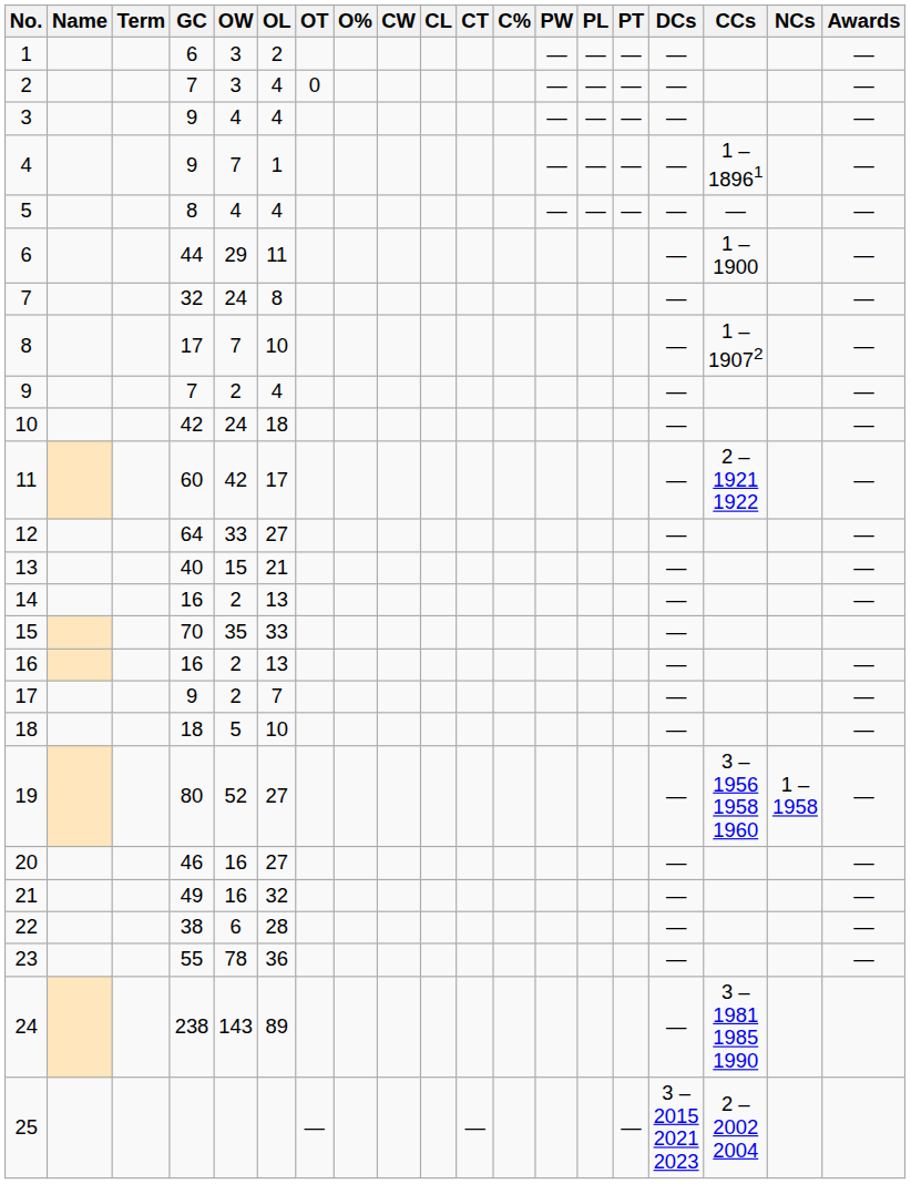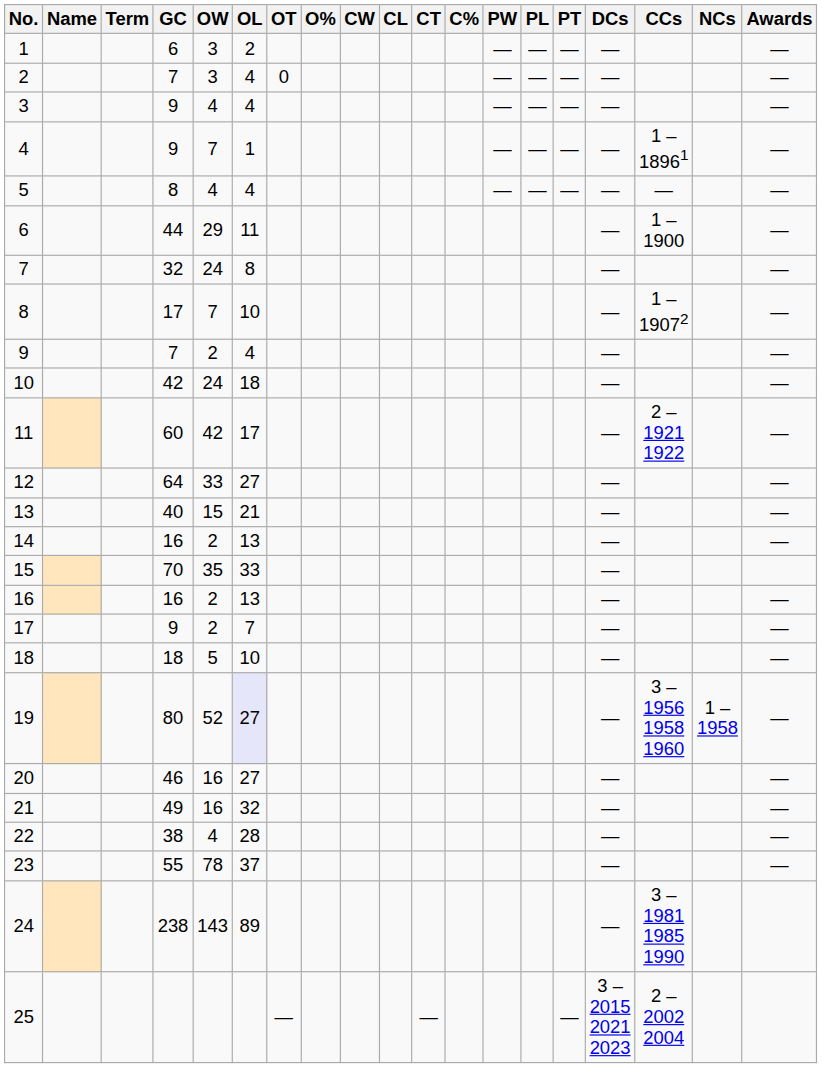 <table class="wikitable sortable">
 <tr>
 <th>No.</th>
 <th>Name</th>
 <th>Term</th>
 <th>GC</th>
 <th>OW</th>
 <th>OL</th>
 <th>OT</th>
 <th>O%</th>
 <th>CW</th>
 <th>CL</th>
 <th>CT</th>
 <th>C%</th>
 <th>PW</th>
 <th>PL</th>
 <th>PT</th>
 <th>DCs</th>
 <th>CCs</th>
 <th>NCs</th>
 <th class="unsortable">Awards</th>
 </tr>
 <tr>
 <td style="text-align:center;">1</td>
 <td style="text-align:center;"></td>
 <td style="text-align:center;"></td>
 <td style="text-align:center;">6</td>
 <td style="text-align:center;">3</td>
 <td style="text-align:center;">2</td>
 <td style="text-align:center;"></td>
 <td style="text-align:center;"></td>
 <td style="text-align:center;"></td>
 <td style="text-align:center;"></td>
 <td style="text-align:center;"></td>
 <td style="text-align:center;"></td>
 <td style="text-align:center;">—</td>
 <td style="text-align:center;">—</td>
 <td style="text-align:center;">—</td>
 <td style="text-align:center;">—</td>
 <td style="text-align:center;"></td>
 <td style="text-align:center;"></td>
 <td style="text-align:center;">—</td>
 </tr>
 <tr>
 <td style="text-align:center;">2</td>
 <td style="text-align:center;"></td>
 <td style="text-align:center;"></td>
 <td style="text-align:center;">7</td>
 <td style="text-align:center;">3</td>
 <td style="text-align:center;">4</td>
 <td style="text-align:center;">0</td>
 <td style="text-align:center;"></td>
 <td style="text-align:center;"></td>
 <td style="text-align:center;"></td>
 <td style="text-align:center;"></td>
 <td style="text-align:center;"></td>
 <td style="text-align:center;">—</td>
 <td style="text-align:center;">—</td>
 <td style="text-align:center;">—</td>
 <td style="text-align:center;">—</td>
 <td style="text-align:center;"></td>
 <td style="text-align:center;"></td>
 <td style="text-align:center;">—</td>
 </tr>
 <tr>
 <td style="text-align:center;">3</td>
 <td style="text-align:center;"></td>
 <td style="text-align:center;"></td>
 <td style="text-align:center;">9</td>
 <td style="text-align:center;">4</td>
 <td style="text-align:center;">4</td>
 <td style="text-align:center;"></td>
 <td style="text-align:center;"></td>
 <td style="text-align:center;"></td>
 <td style="text-align:center;"></td>
 <td style="text-align:center;"></td>
 <td style="text-align:center;"></td>
 <td style="text-align:center;">—</td>
 <td style="text-align:center;">—</td>
 <td style="text-align:center;">—</td>
 <td style="text-align:center;">—</td>
 <td style="text-align:center;"></td>
 <td style="text-align:center;"></td>
 <td style="text-align:center;">—</td>
 </tr>
 <tr>
 <td style="text-align:center;">4</td>
 <td style="text-align:center;"></td>
 <td style="text-align:center;"></td>
 <td style="text-align:center;">9</td>
 <td style="text-align:center;">7</td>
 <td style="text-align:center;">1</td>
 <td style="text-align:center;"></td>
 <td style="text-align:center;"></td>
 <td style="text-align:center;"></td>
 <td style="text-align:center;"></td>
 <td style="text-align:center;"></td>
 <td style="text-align:center;"></td>
 <td style="text-align:center;">—</td>
 <td style="text-align:center;">—</td>
 <td style="text-align:center;">—</td>
 <td style="text-align:center;">—</td>
 <td style="text-align:center;">1 –<br>1896<sup>1</sup></td>
 <td style="text-align:center;"></td>
 <td style="text-align:center;">—</td>
 </tr>
 <tr>
 <td style="text-align:center;">5</td>
 <td style="text-align:center;"></td>
 <td style="text-align:center;"></td>
 <td style="text-align:center;">8</td>
 <td style="text-align:center;">4</td>
 <td style="text-align:center;">4</td>
 <td style="text-align:center;"></td>
 <td style="text-align:center;"></td>
 <td style="text-align:center;"></td>
 <td style="text-align:center;"></td>
 <td style="text-align:center;"></td>
 <td style="text-align:center;"></td>
 <td style="text-align:center;">—</td>
 <td style="text-align:center;">—</td>
 <td style="text-align:center;">—</td>
 <td style="text-align:center;">—</td>
 <td style="text-align:center;">—</td>
 <td style="text-align:center;"></td>
 <td style="text-align:center;">—</td>
 </tr>
 <tr>
 <td style="text-align:center;">6</td>
 <td style="text-align:center;"></td>
 <td style="text-align:center;"></td>
 <td style="text-align:center;">44</td>
 <td style="text-align:center;">29</td>
 <td style="text-align:center;">11</td>
 <td style="text-align:center;"></td>
 <td style="text-align:center;"></td>
 <td style="text-align:center;"></td>
 <td style="text-align:center;"></td>
 <td style="text-align:center;"></td>
 <td style="text-align:center;"></td>
 <td style="text-align:center;"></td>
 <td style="text-align:center;"></td>
 <td style="text-align:center;"></td>
 <td style="text-align:center;">—</td>
 <td style="text-align:center;">1 –<br>1900</td>
 <td style="text-align:center;"></td>
 <td style="text-align:center;">—</td>
 </tr>
 <tr>
 <td style="text-align:center;">7</td>
 <td style="text-align:center;"></td>
 <td style="text-align:center;"></td>
 <td style="text-align:center;">32</td>
 <td style="text-align:center;">24</td>
 <td style="text-align:center;">8</td>
 <td style="text-align:center;"></td>
 <td style="text-align:center;"></td>
 <td style="text-align:center;"></td>
 <td style="text-align:center;"></td>
 <td style="text-align:center;"></td>
 <td style="text-align:center;"></td>
 <td style="text-align:center;"></td>
 <td style="text-align:center;"></td>
 <td style="text-align:center;"></td>
 <td style="text-align:center;">—</td>
 <td style="text-align:center;"></td>
 <td style="text-align:center;"></td>
 <td style="text-align:center;">—</td>
 </tr>
 <tr>
 <td style="text-align:center;">8</td>
 <td style="text-align:center;"></td>
 <td style="text-align:center;"></td>
 <td style="text-align:center;">17</td>
 <td style="text-align:center;">7</td>
 <td style="text-align:center;">10</td>
 <td style="text-align:center;"></td>
 <td style="text-align:center;"></td>
 <td style="text-align:center;"></td>
 <td style="text-align:center;"></td>
 <td style="text-align:center;"></td>
 <td style="text-align:center;"></td>
 <td style="text-align:center;"></td>
 <td style="text-align:center;"></td>
 <td style="text-align:center;"></td>
 <td style="text-align:center;">—</td>
 <td style="text-align:center;">1 –<br>1907<sup>2</sup></td>
 <td style="text-align:center;"></td>
 <td style="text-align:center;">—</td>
 </tr>
 <tr>
 <td style="text-align:center;">9</td>
 <td style="text-align:center;"></td>
 <td style="text-align:center;"></td>
 <td style="text-align:center;">7</td>
 <td style="text-align:center;">2</td>
 <td style="text-align:center;">4</td>
 <td style="text-align:center;"></td>
 <td style="text-align:center;"></td>
 <td style="text-align:center;"></td>
 <td style="text-align:center;"></td>
 <td style="text-align:center;"></td>
 <td style="text-align:center;"></td>
 <td style="text-align:center;"></td>
 <td style="text-align:center;"></td>
 <td style="text-align:center;"></td>
 <td style="text-align:center;">—</td>
 <td style="text-align:center;"></td>
 <td style="text-align:center;"></td>
 <td style="text-align:center;">—</td>
 </tr>
 <tr>
 <td style="text-align:center;">10</td>
 <td style="text-align:center;"></td>
 <td style="text-align:center;"></td>
 <td style="text-align:center;">42</td>
 <td style="text-align:center;">24</td>
 <td style="text-align:center;">18</td>
 <td style="text-align:center;"></td>
 <td style="text-align:center;"></td>
 <td style="text-align:center;"></td>
 <td style="text-align:center;"></td>
 <td style="text-align:center;"></td>
 <td style="text-align:center;"></td>
 <td style="text-align:center;"></td>
 <td style="text-align:center;"></td>
 <td style="text-align:center;"></td>
 <td style="text-align:center;">—</td>
 <td style="text-align:center;"></td>
 <td style="text-align:center;"></td>
 <td style="text-align:center;">—</td>
 </tr>
 <tr>
 <td style="text-align:center;">11</td>
 <td align="center" bgcolor="#FFE6BD"><sup></sup></td>
 <td style="text-align:center;"></td>
 <td style="text-align:center;">60</td>
 <td style="text-align:center;">42</td>
 <td style="text-align:center;">17</td>
 <td style="text-align:center;"></td>
 <td style="text-align:center;"></td>
 <td style="text-align:center;"></td>
 <td style="text-align:center;"></td>
 <td style="text-align:center;"></td>
 <td style="text-align:center;"></td>
 <td style="text-align:center;"></td>
 <td style="text-align:center;"></td>
 <td style="text-align:center;"></td>
 <td style="text-align:center;">—</td>
 <td style="text-align:center;">2 –<br><a href='#'>1921</a><br><a href='#'>1922</a></td>
 <td style="text-align:center;"></td>
 <td style="text-align:center;">—</td>
 </tr>
 <tr>
 <td style="text-align:center;">12</td>
 <td style="text-align:center;"></td>
 <td style="text-align:center;"></td>
 <td style="text-align:center;">64</td>
 <td style="text-align:center;">33</td>
 <td style="text-align:center;">27</td>
 <td style="text-align:center;"></td>
 <td style="text-align:center;"></td>
 <td style="text-align:center;"></td>
 <td style="text-align:center;"></td>
 <td style="text-align:center;"></td>
 <td style="text-align:center;"></td>
 <td style="text-align:center;"></td>
 <td style="text-align:center;"></td>
 <td style="text-align:center;"></td>
 <td style="text-align:center;">—</td>
 <td style="text-align:center;"></td>
 <td style="text-align:center;"></td>
 <td style="text-align:center;">—</td>
 </tr>
 <tr>
 <td style="text-align:center;">13</td>
 <td style="text-align:center;"></td>
 <td style="text-align:center;"></td>
 <td style="text-align:center;">40</td>
 <td style="text-align:center;">15</td>
 <td style="text-align:center;">21</td>
 <td style="text-align:center;"></td>
 <td style="text-align:center;"></td>
 <td style="text-align:center;"></td>
 <td style="text-align:center;"></td>
 <td style="text-align:center;"></td>
 <td style="text-align:center;"></td>
 <td style="text-align:center;"></td>
 <td style="text-align:center;"></td>
 <td style="text-align:center;"></td>
 <td style="text-align:center;">—</td>
 <td style="text-align:center;"></td>
 <td style="text-align:center;"></td>
 <td style="text-align:center;">—</td>
 </tr>
 <tr>
 <td style="text-align:center;">14</td>
 <td style="text-align:center;"></td>
 <td style="text-align:center;"></td>
 <td style="text-align:center;">16</td>
 <td style="text-align:center;">2</td>
 <td style="text-align:center;">13</td>
 <td style="text-align:center;"></td>
 <td style="text-align:center;"></td>
 <td style="text-align:center;"></td>
 <td style="text-align:center;"></td>
 <td style="text-align:center;"></td>
 <td style="text-align:center;"></td>
 <td style="text-align:center;"></td>
 <td style="text-align:center;"></td>
 <td style="text-align:center;"></td>
 <td style="text-align:center;">—</td>
 <td style="text-align:center;"></td>
 <td style="text-align:center;"></td>
 <td style="text-align:center;">—</td>
 </tr>
 <tr>
 <td style="text-align:center;">15</td>
 <td align="center" bgcolor="#FFE6BD"><sup></sup></td>
 <td style="text-align:center;"></td>
 <td style="text-align:center;">70</td>
 <td style="text-align:center;">35</td>
 <td style="text-align:center;">33</td>
 <td style="text-align:center;"></td>
 <td style="text-align:center;"></td>
 <td style="text-align:center;"></td>
 <td style="text-align:center;"></td>
 <td style="text-align:center;"></td>
 <td style="text-align:center;"></td>
 <td style="text-align:center;"></td>
 <td style="text-align:center;"></td>
 <td style="text-align:center;"></td>
 <td style="text-align:center;">—</td>
 <td style="text-align:center;"></td>
 <td style="text-align:center;"></td>
 <td style="text-align:center;"></td>
 </tr>
 <tr>
 <td style="text-align:center;">16</td>
 <td align="center" bgcolor="#FFE6BD"><sup></sup></td>
 <td style="text-align:center;"></td>
 <td style="text-align:center;">16</td>
 <td style="text-align:center;">2</td>
 <td style="text-align:center;">13</td>
 <td style="text-align:center;"></td>
 <td style="text-align:center;"></td>
 <td style="text-align:center;"></td>
 <td style="text-align:center;"></td>
 <td style="text-align:center;"></td>
 <td style="text-align:center;"></td>
 <td style="text-align:center;"></td>
 <td style="text-align:center;"></td>
 <td style="text-align:center;"></td>
 <td style="text-align:center;">—</td>
 <td style="text-align:center;"></td>
 <td style="text-align:center;"></td>
 <td style="text-align:center;">—</td>
 </tr>
 <tr>
 <td style="text-align:center;">17</td>
 <td style="text-align:center;"></td>
 <td style="text-align:center;"></td>
 <td style="text-align:center;">9</td>
 <td style="text-align:center;">2</td>
 <td style="text-align:center;">7</td>
 <td style="text-align:center;"></td>
 <td style="text-align:center;"></td>
 <td style="text-align:center;"></td>
 <td style="text-align:center;"></td>
 <td style="text-align:center;"></td>
 <td style="text-align:center;"></td>
 <td style="text-align:center;"></td>
 <td style="text-align:center;"></td>
 <td style="text-align:center;"></td>
 <td style="text-align:center;">—</td>
 <td style="text-align:center;"></td>
 <td style="text-align:center;"></td>
 <td style="text-align:center;">—</td>
 </tr>
 <tr>
 <td style="text-align:center;">18</td>
 <td style="text-align:center;"></td>
 <td style="text-align:center;"></td>
 <td style="text-align:center;">18</td>
 <td style="text-align:center;">5</td>
 <td style="text-align:center;">10</td>
 <td style="text-align:center;"></td>
 <td style="text-align:center;"></td>
 <td style="text-align:center;"></td>
 <td style="text-align:center;"></td>
 <td style="text-align:center;"></td>
 <td style="text-align:center;"></td>
 <td style="text-align:center;"></td>
 <td style="text-align:center;"></td>
 <td style="text-align:center;"></td>
 <td style="text-align:center;">—</td>
 <td style="text-align:center;"></td>
 <td style="text-align:center;"></td>
 <td style="text-align:center;">—</td>
 </tr>
 <tr>
 <td style="text-align:center;">19</td>
 <td align="center" bgcolor="#FFE6BD"><sup></sup></td>
 <td style="text-align:center;"></td>
 <td style="text-align:center;">80</td>
 <td style="text-align:center;">52</td>
-<td style="text-align:center;">27</td>
+<td style="background: lavender; text-align:center;">27</td>
 <td style="text-align:center;"></td>
 <td style="text-align:center;"></td>
 <td style="text-align:center;"></td>
 <td style="text-align:center;"></td>
 <td style="text-align:center;"></td>
 <td style="text-align:center;"></td>
 <td style="text-align:center;"></td>
 <td style="text-align:center;"></td>
 <td style="text-align:center;"></td>
 <td style="text-align:center;">—</td>
 <td style="text-align:center;">3 –<br><a href='#'>1956</a><br><a href='#'>1958</a><br><a href='#'>1960</a></td>
 <td style="text-align:center;">1 –<br><a href='#'>1958</a></td>
 <td style="text-align:center;">—</td>
 </tr>
 <tr>
 <td style="text-align:center;">20</td>
 <td style="text-align:center;"></td>
 <td style="text-align:center;"></td>
 <td style="text-align:center;">46</td>
 <td style="text-align:center;">16</td>
 <td style="text-align:center;">27</td>
 <td style="text-align:center;"></td>
 <td style="text-align:center;"></td>
 <td style="text-align:center;"></td>
 <td style="text-align:center;"></td>
 <td style="text-align:center;"></td>
 <td style="text-align:center;"></td>
 <td style="text-align:center;"></td>
 <td style="text-align:center;"></td>
 <td style="text-align:center;"></td>
 <td style="text-align:center;">—</td>
 <td style="text-align:center;"></td>
 <td style="text-align:center;"></td>
 <td style="text-align:center;">—</td>
 </tr>
 <tr>
 <td style="text-align:center;">21</td>
 <td style="text-align:center;"></td>
 <td style="text-align:center;"></td>
 <td style="text-align:center;">49</td>
 <td style="text-align:center;">16</td>
 <td style="text-align:center;">32</td>
 <td style="text-align:center;"></td>
 <td style="text-align:center;"></td>
 <td style="text-align:center;"></td>
 <td style="text-align:center;"></td>
 <td style="text-align:center;"></td>
 <td style="text-align:center;"></td>
 <td style="text-align:center;"></td>
 <td style="text-align:center;"></td>
 <td style="text-align:center;"></td>
 <td style="text-align:center;">—</td>
 <td style="text-align:center;"></td>
 <td style="text-align:center;"></td>
 <td style="text-align:center;">—</td>
 </tr>
 <tr>
 <td style="text-align:center;">22</td>
 <td style="text-align:center;"></td>
 <td style="text-align:center;"></td>
 <td style="text-align:center;">38</td>
-<td style="text-align:center;">6</td>
+<td style="text-align:center;">4</td>
 <td style="text-align:center;">28</td>
 <td style="text-align:center;"></td>
 <td style="text-align:center;"></td>
 <td style="text-align:center;"></td>
 <td style="text-align:center;"></td>
 <td style="text-align:center;"></td>
 <td style="text-align:center;"></td>
 <td style="text-align:center;"></td>
 <td style="text-align:center;"></td>
 <td style="text-align:center;"></td>
 <td style="text-align:center;">—</td>
 <td style="text-align:center;"></td>
 <td style="text-align:center;"></td>
 <td style="text-align:center;">—</td>
 </tr>
 <tr>
 <td style="text-align:center;">23</td>
 <td style="text-align:center;"></td>
 <td style="text-align:center;"></td>
 <td style="text-align:center;">55</td>
 <td style="text-align:center;">78</td>
-<td style="text-align:center;">36</td>
+<td style="text-align:center;">37</td>
 <td style="text-align:center;"></td>
 <td style="text-align:center;"></td>
 <td style="text-align:center;"></td>
 <td style="text-align:center;"></td>
 <td style="text-align:center;"></td>
 <td style="text-align:center;"></td>
 <td style="text-align:center;"></td>
 <td style="text-align:center;"></td>
 <td style="text-align:center;"></td>
 <td style="text-align:center;">—</td>
 <td style="text-align:center;"></td>
 <td style="text-align:center;"></td>
 <td style="text-align:center;">—</td>
 </tr>
 <tr>
 <td style="text-align:center;">24</td>
 <td align="center" bgcolor="#FFE6BD"><sup></sup></td>
 <td style="text-align:center;"></td>
 <td style="text-align:center;">238</td>
 <td style="text-align:center;">143</td>
 <td style="text-align:center;">89</td>
 <td style="text-align:center;"></td>
 <td style="text-align:center;"></td>
 <td style="text-align:center;"></td>
 <td style="text-align:center;"></td>
 <td style="text-align:center;"></td>
 <td style="text-align:center;"></td>
 <td style="text-align:center;"></td>
 <td style="text-align:center;"></td>
 <td style="text-align:center;"></td>
 <td style="text-align:center;">—</td>
 <td style="text-align:center;">3 –<br><a href='#'>1981</a><br><a href='#'>1985</a><br><a href='#'>1990</a></td>
 <td style="text-align:center;"></td>
 <td style="text-align:center;"></td>
 </tr>
 <tr>
 <td style="text-align:center;">25</td>
 <td style="text-align:center;"></td>
 <td style="text-align:center;"></td>
 <td style="text-align:center;"></td>
 <td style="text-align:center;"></td>
 <td style="text-align:center;"></td>
 <td style="text-align:center;">—</td>
 <td style="text-align:center;"></td>
 <td style="text-align:center;"></td>
 <td style="text-align:center;"></td>
 <td style="text-align:center;">—</td>
 <td style="text-align:center;"></td>
 <td style="text-align:center;"></td>
 <td style="text-align:center;"></td>
 <td style="text-align:center;">—</td>
 <td style="text-align:center;">3 –<br><a href='#'>2015</a><br><a href='#'>2021</a><br><a href='#'>2023</a></td>
 <td style="text-align:center;">2 –<br><a href='#'>2002</a><br><a href='#'>2004</a></td>
 <td style="text-align:center;"></td>
 <td style="text-align:center;"></td>
 </tr>
 </table>
